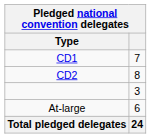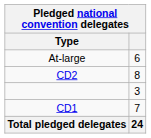 <table class="wikitable sortable" style="font-size:90%;text-align:center;float:right;padding:5px;">
 <tr>
 <th colspan="2">Pledged <a href='#'>national<br>convention</a> delegates</th>
 </tr>
 <tr>
 <th>Type</th>
 <th></th>
 </tr>
 <tr>
-<td><a href='#'>CD1</a></td>
-<td>7</td>
+<td>At-large</td>
+<td>6</td>
 </tr>
 <tr>
 <td><a href='#'>CD2</a></td>
 <td>8</td>
 </tr>
 <tr>
 <td></td>
 <td>3</td>
 </tr>
 <tr>
-<td>At-large</td>
-<td>6</td>
+<td><a href='#'>CD1</a></td>
+<td>7</td>
 </tr>
 <tr>
 <th>Total pledged delegates</th>
 <th>24</th>
 </tr>
 </table>
